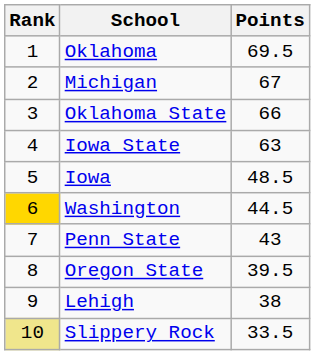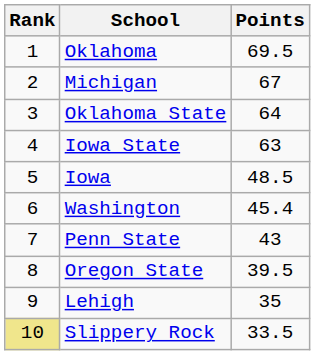 <table class="wikitable" style="text-align:center">
 <tr>
 <th>Rank</th>
 <th>School</th>
 <th>Points</th>
 </tr>
 <tr>
 <td>1</td>
 <td align=left><a href='#'>Oklahoma</a></td>
 <td>69.5</td>
 </tr>
 <tr>
 <td>2</td>
 <td align=left><a href='#'>Michigan</a></td>
 <td>67</td>
 </tr>
 <tr>
 <td>3</td>
 <td align=left><a href='#'>Oklahoma State</a></td>
-<td>66</td>
+<td>64</td>
 </tr>
 <tr>
 <td>4</td>
 <td align=left><a href='#'>Iowa State</a></td>
 <td>63</td>
 </tr>
 <tr>
 <td>5</td>
 <td align=left><a href='#'>Iowa</a></td>
 <td>48.5</td>
 </tr>
 <tr>
-<td style="background: gold;">6</td>
+<td>6</td>
 <td align=left><a href='#'>Washington</a></td>
-<td>44.5</td>
+<td>45.4</td>
 </tr>
 <tr>
 <td>7</td>
 <td align=left><a href='#'>Penn State</a></td>
 <td>43</td>
 </tr>
 <tr>
 <td>8</td>
 <td align=left><a href='#'>Oregon State</a></td>
 <td>39.5</td>
 </tr>
 <tr>
 <td>9</td>
 <td align=left><a href='#'>Lehigh</a></td>
-<td>38</td>
+<td>35</td>
 </tr>
 <tr>
 <td style="background: khaki;">10</td>
 <td align=left><a href='#'>Slippery Rock</a></td>
 <td>33.5</td>
 </tr>
 </table>
